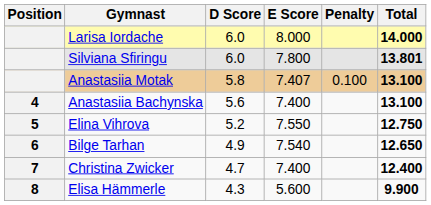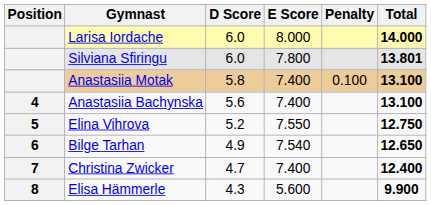 <table style="text-align:center;" class="wikitable sortable">
 <tr>
 <th>Position</th>
 <th>Gymnast</th>
 <th>D Score</th>
 <th>E Score</th>
 <th>Penalty</th>
 <th>Total</th>
 </tr>
 <tr style="background:#fffcaf;">
 <th scope="row" style="text-align:center"></th>
 <td style="text-align:left;"> <a href='#'>Larisa Iordache</a></td>
 <td>6.0</td>
 <td>8.000</td>
 <td></td>
 <td><strong>14.000</strong></td>
 </tr>
 <tr style="background:#e5e5e5;">
 <th scope="row" style="text-align:center"></th>
 <td style="text-align:left;"> <a href='#'>Silviana Sfiringu</a></td>
 <td>6.0</td>
 <td>7.800</td>
 <td></td>
 <td><strong>13.801</strong></td>
 </tr>
 <tr style="background:#ec9;">
 <th scope="row" style="text-align:center"></th>
 <td style="text-align:left;"> <a href='#'>Anastasiia Motak</a></td>
 <td>5.8</td>
-<td>7.407</td>
+<td>7.400</td>
 <td>0.100</td>
 <td><strong>13.100</strong></td>
 </tr>
 <tr>
 <th>4</th>
 <td style="text-align:left;"> <a href='#'>Anastasiia Bachynska</a></td>
 <td>5.6</td>
 <td>7.400</td>
 <td></td>
 <td><strong>13.100</strong></td>
 </tr>
 <tr>
 <th>5</th>
 <td style="text-align:left;"> <a href='#'>Elina Vihrova</a></td>
 <td>5.2</td>
 <td>7.550</td>
 <td></td>
 <td><strong>12.750</strong></td>
 </tr>
 <tr>
 <th>6</th>
 <td style="text-align:left;"> <a href='#'>Bilge Tarhan</a></td>
 <td>4.9</td>
 <td>7.540</td>
 <td></td>
 <td><strong>12.650</strong></td>
 </tr>
 <tr>
 <th>7</th>
 <td style="text-align:left;"> <a href='#'>Christina Zwicker</a></td>
 <td>4.7</td>
 <td>7.400</td>
 <td></td>
 <td><strong>12.400</strong></td>
 </tr>
 <tr>
 <th>8</th>
 <td style="text-align:left;"> <a href='#'>Elisa Hämmerle</a></td>
 <td>4.3</td>
 <td>5.600</td>
 <td></td>
 <td><strong>9.900</strong></td>
 </tr>
 </table>
